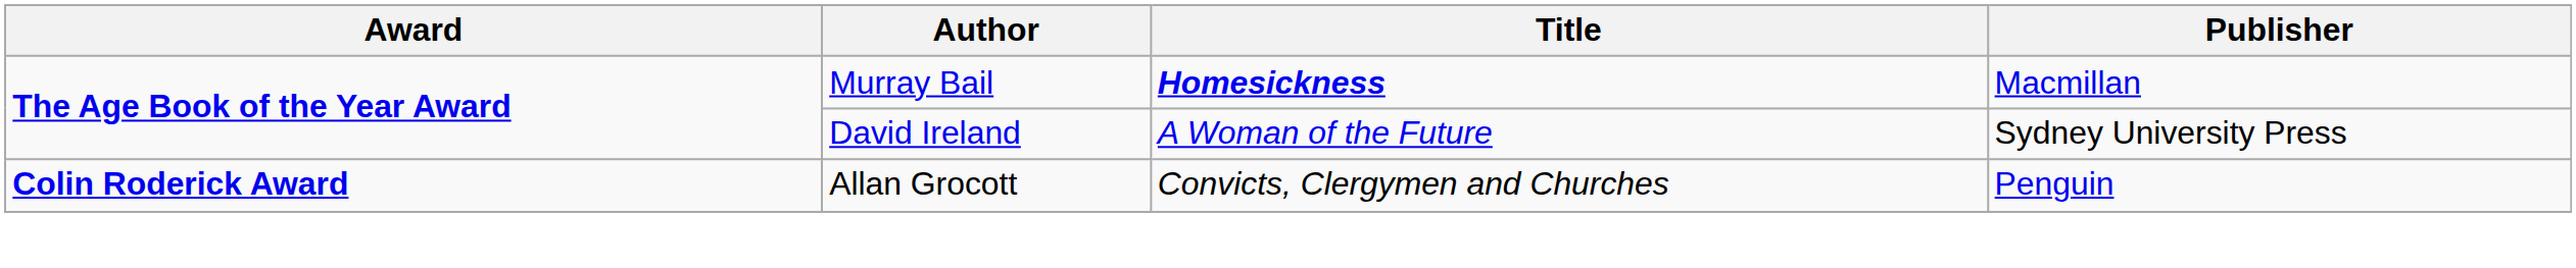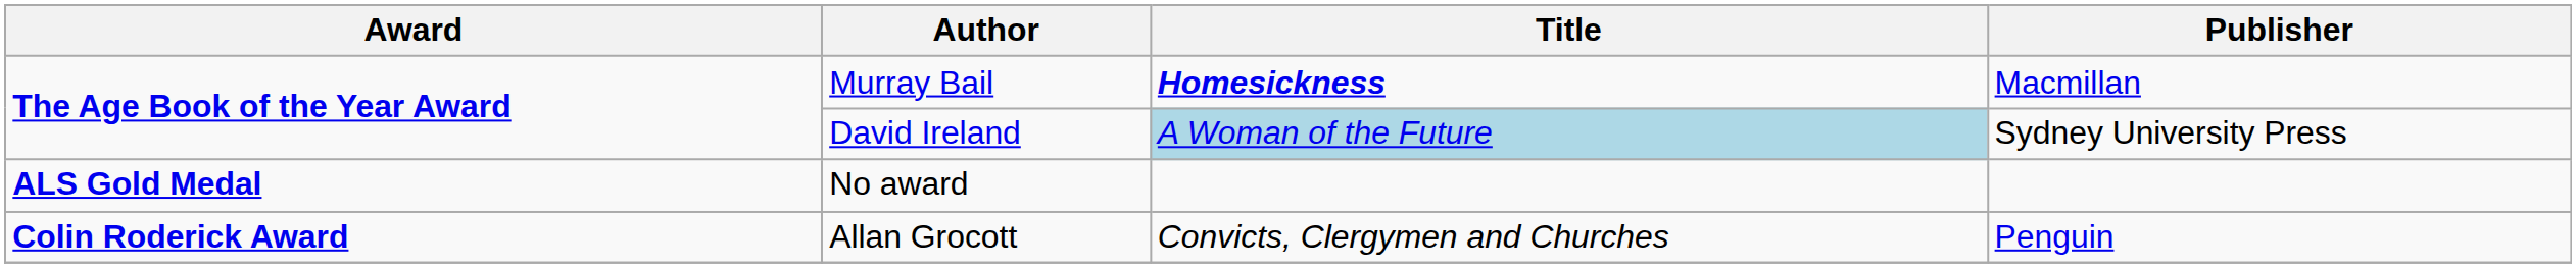 <table class="wikitable" width=100%>
 <tr>
 <th>Award</th>
 <th>Author</th>
 <th>Title</th>
 <th>Publisher</th>
 </tr>
 <tr>
 <td rowspan=2><strong><a href='#'>The Age Book of the Year Award</a></strong></td>
 <td><a href='#'>Murray Bail</a></td>
 <td><strong><em><a href='#'>Homesickness</a></em></strong></td>
 <td><a href='#'>Macmillan</a></td>
 </tr>
 <tr>
 <td><a href='#'>David Ireland</a></td>
-<td><em><a href='#'>A Woman of the Future</a></em></td>
+<td style="background: lightblue;"><em><a href='#'>A Woman of the Future</a></em></td>
 <td>Sydney University Press</td>
+</tr>
+<tr>
+<td><strong><a href='#'>ALS Gold Medal</a></strong></td>
+<td>No award</td>
+<td></td>
+<td></td>
 </tr>
 <tr>
 <td><strong><a href='#'>Colin Roderick Award</a></strong></td>
 <td>Allan Grocott</td>
 <td><em>Convicts, Clergymen and Churches</em></td>
 <td><a href='#'>Penguin</a></td>
 </tr>
 <tr>
 </tr>
 </table>
